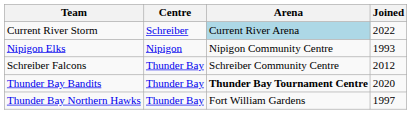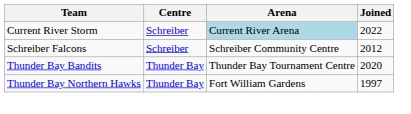 <table class="wikitable">
 <tr>
 <th>Team</th>
 <th>Centre</th>
 <th>Arena</th>
 <th>Joined</th>
 </tr>
 <tr>
 <td>Current River Storm</td>
 <td><a href='#'>Schreiber</a></td>
 <td style="background: lightblue;">Current River Arena</td>
 <td>2022</td>
 </tr>
 <tr>
-<td><a href='#'>Nipigon Elks</a></td>
-<td><a href='#'>Nipigon</a></td>
-<td>Nipigon Community Centre</td>
-<td>1993</td>
-</tr>
-<tr>
 <td>Schreiber Falcons</td>
-<td><a href='#'>Thunder Bay</a></td>
+<td><a href='#'>Schreiber</a></td>
 <td>Schreiber Community Centre</td>
 <td>2012</td>
 </tr>
 <tr>
 <td><a href='#'>Thunder Bay Bandits</a></td>
 <td><a href='#'>Thunder Bay</a></td>
-<td><strong>Thunder Bay Tournament Centre</strong></td>
+<td>Thunder Bay Tournament Centre</td>
 <td>2020</td>
 </tr>
 <tr>
 <td><a href='#'>Thunder Bay Northern Hawks</a></td>
 <td><a href='#'>Thunder Bay</a></td>
 <td>Fort William Gardens</td>
 <td>1997</td>
 </tr>
 </table>
